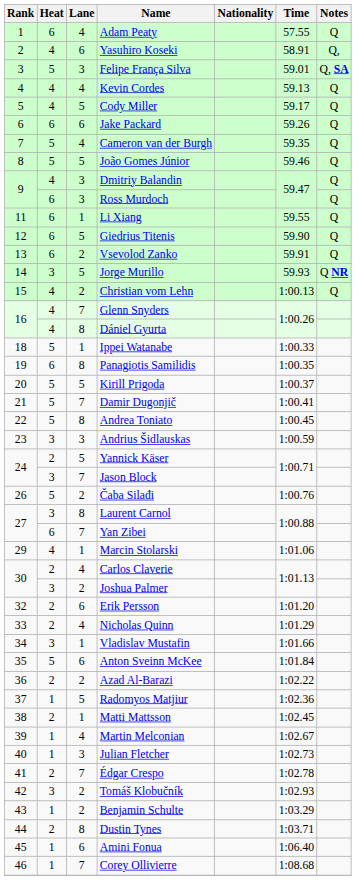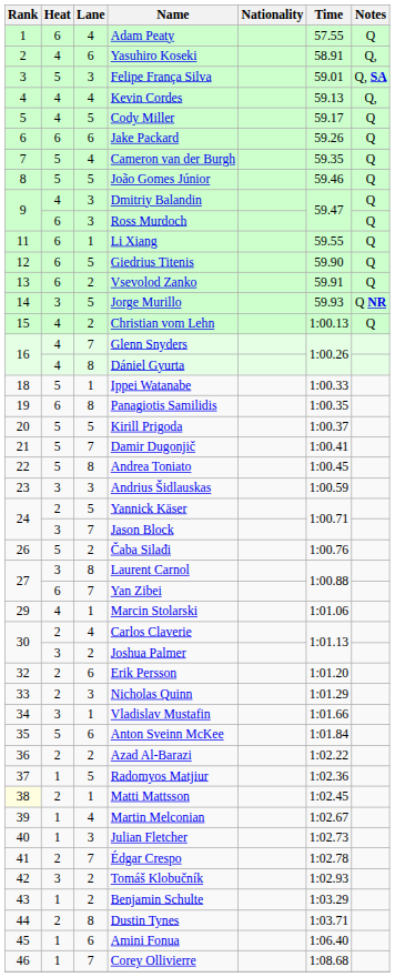 <table class="wikitable sortable" style="text-align:center">
 <tr>
 <th>Rank</th>
 <th>Heat</th>
 <th>Lane</th>
 <th>Name</th>
 <th>Nationality</th>
 <th>Time</th>
 <th>Notes</th>
 </tr>
 <tr bgcolor=ccffcc>
 <td>1</td>
 <td>6</td>
 <td>4</td>
 <td align=left><a href='#'>Adam Peaty</a></td>
 <td align=left></td>
 <td>57.55</td>
 <td>Q</td>
 </tr>
 <tr bgcolor=ccffcc>
 <td>2</td>
 <td>4</td>
 <td>6</td>
 <td align=left><a href='#'>Yasuhiro Koseki</a></td>
 <td align=left></td>
 <td>58.91</td>
 <td>Q, </td>
 </tr>
 <tr bgcolor=ccffcc>
 <td>3</td>
 <td>5</td>
 <td>3</td>
 <td align=left><a href='#'>Felipe França Silva</a></td>
 <td align=left></td>
 <td>59.01</td>
 <td>Q, <strong><a href='#'>SA</a></strong></td>
 </tr>
 <tr bgcolor=ccffcc>
 <td>4</td>
 <td>4</td>
 <td>4</td>
 <td align=left><a href='#'>Kevin Cordes</a></td>
 <td align=left></td>
 <td>59.13</td>
-<td>Q</td>
+<td>Q, </td>
 </tr>
 <tr bgcolor=ccffcc>
 <td>5</td>
 <td>4</td>
 <td>5</td>
 <td align=left><a href='#'>Cody Miller</a></td>
 <td align=left></td>
 <td>59.17</td>
 <td>Q</td>
 </tr>
 <tr bgcolor=ccffcc>
 <td>6</td>
 <td>6</td>
 <td>6</td>
 <td align=left><a href='#'>Jake Packard</a></td>
 <td align=left></td>
 <td>59.26</td>
 <td>Q</td>
 </tr>
 <tr bgcolor=ccffcc>
 <td>7</td>
 <td>5</td>
 <td>4</td>
 <td align=left><a href='#'>Cameron van der Burgh</a></td>
 <td align=left></td>
 <td>59.35</td>
 <td>Q</td>
 </tr>
 <tr bgcolor=ccffcc>
 <td>8</td>
 <td>5</td>
 <td>5</td>
 <td align=left><a href='#'>João Gomes Júnior</a></td>
 <td align=left></td>
 <td>59.46</td>
 <td>Q</td>
 </tr>
 <tr bgcolor=ccffcc>
 <td rowspan=2>9</td>
 <td>4</td>
 <td>3</td>
 <td align=left><a href='#'>Dmitriy Balandin</a></td>
 <td align=left></td>
 <td rowspan=2>59.47</td>
 <td>Q</td>
 </tr>
 <tr bgcolor=ccffcc>
 <td>6</td>
 <td>3</td>
 <td align=left><a href='#'>Ross Murdoch</a></td>
 <td align=left></td>
 <td>Q</td>
 </tr>
 <tr bgcolor=ccffcc>
 <td>11</td>
 <td>6</td>
 <td>1</td>
 <td align=left><a href='#'>Li Xiang</a></td>
 <td align=left></td>
 <td>59.55</td>
 <td>Q</td>
 </tr>
 <tr bgcolor=ccffcc>
 <td>12</td>
 <td>6</td>
 <td>5</td>
 <td align=left><a href='#'>Giedrius Titenis</a></td>
 <td align=left></td>
 <td>59.90</td>
 <td>Q</td>
 </tr>
 <tr bgcolor=ccffcc>
 <td>13</td>
 <td>6</td>
 <td>2</td>
 <td align=left><a href='#'>Vsevolod Zanko</a></td>
 <td align=left></td>
 <td>59.91</td>
 <td>Q</td>
 </tr>
 <tr bgcolor=ccffcc>
 <td>14</td>
 <td>3</td>
 <td>5</td>
 <td align=left><a href='#'>Jorge Murillo</a></td>
 <td align=left></td>
 <td>59.93</td>
 <td>Q <strong><a href='#'>NR</a></strong></td>
 </tr>
 <tr bgcolor=ccffcc>
 <td>15</td>
 <td>4</td>
 <td>2</td>
 <td align=left><a href='#'>Christian vom Lehn</a></td>
 <td align=left></td>
 <td>1:00.13</td>
 <td>Q</td>
 </tr>
 <tr bgcolor=e5ffe5>
 <td rowspan=2>16</td>
 <td>4</td>
 <td>7</td>
 <td align=left><a href='#'>Glenn Snyders</a></td>
 <td align=left></td>
 <td rowspan=2>1:00.26</td>
 <td></td>
 </tr>
 <tr bgcolor=e5ffe5>
 <td>4</td>
 <td>8</td>
 <td align=left><a href='#'>Dániel Gyurta</a></td>
 <td align=left></td>
 <td></td>
 </tr>
 <tr>
 <td>18</td>
 <td>5</td>
 <td>1</td>
 <td align=left><a href='#'>Ippei Watanabe</a></td>
 <td align=left></td>
 <td>1:00.33</td>
 <td></td>
 </tr>
 <tr>
 <td>19</td>
 <td>6</td>
 <td>8</td>
 <td align=left><a href='#'>Panagiotis Samilidis</a></td>
 <td align=left></td>
 <td>1:00.35</td>
 <td></td>
 </tr>
 <tr>
 <td>20</td>
 <td>5</td>
 <td>5</td>
 <td align=left><a href='#'>Kirill Prigoda</a></td>
 <td align=left></td>
 <td>1:00.37</td>
 <td></td>
 </tr>
 <tr>
 <td>21</td>
 <td>5</td>
 <td>7</td>
 <td align=left><a href='#'>Damir Dugonjič</a></td>
 <td align=left></td>
 <td>1:00.41</td>
 <td></td>
 </tr>
 <tr>
 <td>22</td>
 <td>5</td>
 <td>8</td>
 <td align=left><a href='#'>Andrea Toniato</a></td>
 <td align=left></td>
 <td>1:00.45</td>
 <td></td>
 </tr>
 <tr>
 <td>23</td>
 <td>3</td>
 <td>3</td>
 <td align=left><a href='#'>Andrius Šidlauskas</a></td>
 <td align=left></td>
 <td>1:00.59</td>
 <td></td>
 </tr>
 <tr>
 <td rowspan=2>24</td>
 <td>2</td>
 <td>5</td>
 <td align=left><a href='#'>Yannick Käser</a></td>
 <td align=left></td>
 <td rowspan=2>1:00.71</td>
 <td></td>
 </tr>
 <tr>
 <td>3</td>
 <td>7</td>
 <td align=left><a href='#'>Jason Block</a></td>
 <td align=left></td>
 <td></td>
 </tr>
 <tr>
 <td>26</td>
 <td>5</td>
 <td>2</td>
 <td align=left><a href='#'>Čaba Silađi</a></td>
 <td align=left></td>
 <td>1:00.76</td>
 <td></td>
 </tr>
 <tr>
 <td rowspan=2>27</td>
 <td>3</td>
 <td>8</td>
 <td align=left><a href='#'>Laurent Carnol</a></td>
 <td align=left></td>
 <td rowspan=2>1:00.88</td>
 <td></td>
 </tr>
 <tr>
 <td>6</td>
 <td>7</td>
 <td align=left><a href='#'>Yan Zibei</a></td>
 <td align=left></td>
 <td></td>
 </tr>
 <tr>
 <td>29</td>
 <td>4</td>
 <td>1</td>
 <td align=left><a href='#'>Marcin Stolarski</a></td>
 <td align=left></td>
 <td>1:01.06</td>
 <td></td>
 </tr>
 <tr>
 <td rowspan=2>30</td>
 <td>2</td>
 <td>4</td>
 <td align=left><a href='#'>Carlos Claverie</a></td>
 <td align=left></td>
 <td rowspan=2>1:01.13</td>
 <td></td>
 </tr>
 <tr>
 <td>3</td>
 <td>2</td>
 <td align=left><a href='#'>Joshua Palmer</a></td>
 <td align=left></td>
 <td></td>
 </tr>
 <tr>
 <td>32</td>
 <td>2</td>
 <td>6</td>
 <td align=left><a href='#'>Erik Persson</a></td>
 <td align=left></td>
 <td>1:01.20</td>
 <td></td>
 </tr>
 <tr>
 <td>33</td>
 <td>2</td>
-<td>4</td>
+<td>3</td>
 <td align=left><a href='#'>Nicholas Quinn</a></td>
 <td align=left></td>
 <td>1:01.29</td>
 <td></td>
 </tr>
 <tr>
 <td>34</td>
 <td>3</td>
 <td>1</td>
 <td align=left><a href='#'>Vladislav Mustafin</a></td>
 <td align=left></td>
 <td>1:01.66</td>
 <td></td>
 </tr>
 <tr>
 <td>35</td>
 <td>5</td>
 <td>6</td>
 <td align=left><a href='#'>Anton Sveinn McKee</a></td>
 <td align=left></td>
 <td>1:01.84</td>
 <td></td>
 </tr>
 <tr>
 <td>36</td>
 <td>2</td>
 <td>2</td>
 <td align=left><a href='#'>Azad Al-Barazi</a></td>
 <td align=left></td>
 <td>1:02.22</td>
 <td></td>
 </tr>
 <tr>
 <td>37</td>
 <td>1</td>
 <td>5</td>
 <td align=left><a href='#'>Radomyos Matjiur</a></td>
 <td align=left></td>
 <td>1:02.36</td>
 <td></td>
 </tr>
 <tr>
-<td>38</td>
+<td style="background: lightyellow;">38</td>
 <td>2</td>
 <td>1</td>
 <td align=left><a href='#'>Matti Mattsson</a></td>
 <td align=left></td>
 <td>1:02.45</td>
 <td></td>
 </tr>
 <tr>
 <td>39</td>
 <td>1</td>
 <td>4</td>
 <td align=left><a href='#'>Martin Melconian</a></td>
 <td align=left></td>
 <td>1:02.67</td>
 <td></td>
 </tr>
 <tr>
 <td>40</td>
 <td>1</td>
 <td>3</td>
 <td align=left><a href='#'>Julian Fletcher</a></td>
 <td align=left></td>
 <td>1:02.73</td>
 <td></td>
 </tr>
 <tr>
 <td>41</td>
 <td>2</td>
 <td>7</td>
 <td align=left><a href='#'>Édgar Crespo</a></td>
 <td align=left></td>
 <td>1:02.78</td>
 <td></td>
 </tr>
 <tr>
 <td>42</td>
 <td>3</td>
 <td>2</td>
 <td align=left><a href='#'>Tomáš Klobučník</a></td>
 <td align=left></td>
 <td>1:02.93</td>
 <td></td>
 </tr>
 <tr>
 <td>43</td>
 <td>1</td>
 <td>2</td>
 <td align=left><a href='#'>Benjamin Schulte</a></td>
 <td align=left></td>
 <td>1:03.29</td>
 <td></td>
 </tr>
 <tr>
 <td>44</td>
 <td>2</td>
 <td>8</td>
 <td align=left><a href='#'>Dustin Tynes</a></td>
 <td align=left></td>
 <td>1:03.71</td>
 <td></td>
 </tr>
 <tr>
 <td>45</td>
 <td>1</td>
 <td>6</td>
 <td align=left><a href='#'>Amini Fonua</a></td>
 <td align=left></td>
 <td>1:06.40</td>
 <td></td>
 </tr>
 <tr>
 <td>46</td>
 <td>1</td>
 <td>7</td>
 <td align=left><a href='#'>Corey Ollivierre</a></td>
 <td align=left></td>
 <td>1:08.68</td>
 <td></td>
 </tr>
 <tr>
 </tr>
 </table>
